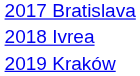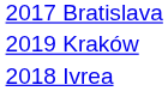 <table>
 <tr>
 <td><a href='#'>2017 Bratislava</a></td>
+<td></td>
+<td></td>
+<td></td>
+</tr>
+<tr>
+<td><a href='#'>2019 Kraków</a></td>
 <td></td>
 <td></td>
 <td></td>
 </tr>
 <tr>
 <td><a href='#'>2018 Ivrea</a></td>
 <td></td>
 <td></td>
 <td></td>
 </tr>
-<tr>
-<td><a href='#'>2019 Kraków</a></td>
-<td></td>
-<td></td>
-<td></td>
-</tr>
 </table>
